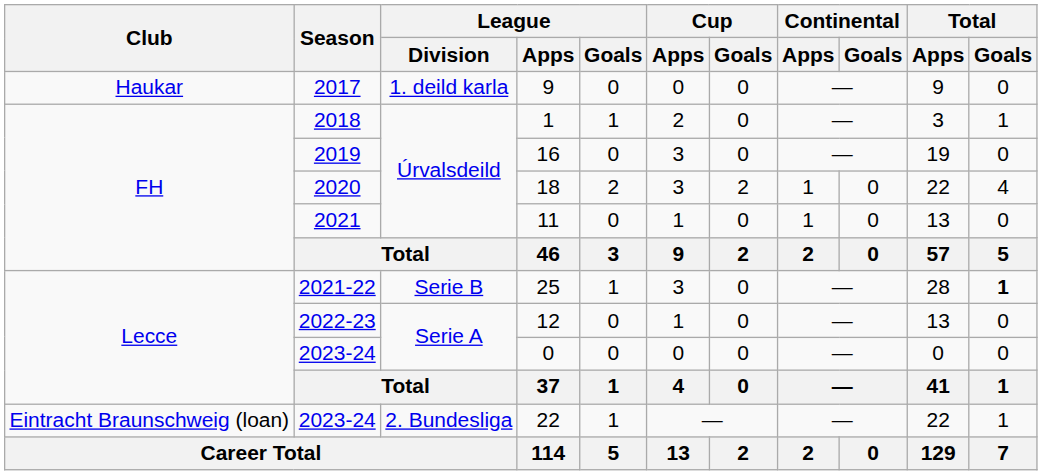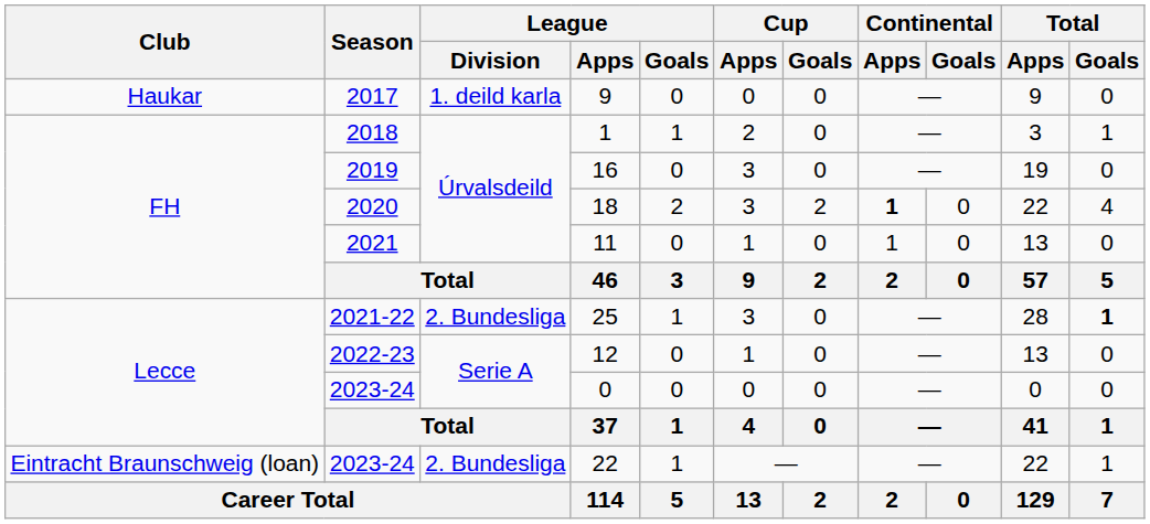 <table class="wikitable" style="font-size:100%; text-align: center;">
 <tr>
 <th rowspan="2">Club</th>
 <th rowspan="2">Season</th>
 <th colspan="3">League</th>
 <th colspan="2">Cup</th>
 <th colspan="2">Continental</th>
 <th colspan="2">Total</th>
 </tr>
 <tr>
 <th>Division</th>
 <th>Apps</th>
 <th>Goals</th>
 <th>Apps</th>
 <th>Goals</th>
 <th>Apps</th>
 <th>Goals</th>
 <th>Apps</th>
 <th>Goals</th>
 </tr>
 <tr>
 <td><a href='#'>Haukar</a></td>
 <td><a href='#'>2017</a></td>
 <td><a href='#'>1. deild karla</a></td>
 <td>9</td>
 <td>0</td>
 <td>0</td>
 <td>0</td>
 <td colspan="2">—</td>
 <td>9</td>
 <td>0</td>
 </tr>
 <tr>
 <td rowspan="5"><a href='#'>FH</a></td>
 <td><a href='#'>2018</a></td>
 <td rowspan="4"><a href='#'>Úrvalsdeild</a></td>
 <td>1</td>
 <td>1</td>
 <td>2</td>
 <td>0</td>
 <td colspan="2">—</td>
 <td>3</td>
 <td>1</td>
 </tr>
 <tr>
 <td><a href='#'>2019</a></td>
 <td>16</td>
 <td>0</td>
 <td>3</td>
 <td>0</td>
 <td colspan="2">—</td>
 <td>19</td>
 <td>0</td>
 </tr>
 <tr>
 <td><a href='#'>2020</a></td>
 <td>18</td>
 <td>2</td>
 <td>3</td>
 <td>2</td>
-<td>1</td>
+<td><strong>1</strong></td>
 <td>0</td>
 <td>22</td>
 <td>4</td>
 </tr>
 <tr>
 <td><a href='#'>2021</a></td>
 <td>11</td>
 <td>0</td>
 <td>1</td>
 <td>0</td>
 <td>1</td>
 <td>0</td>
 <td>13</td>
 <td>0</td>
 </tr>
 <tr>
 <th colspan="2">Total</th>
 <th>46</th>
 <th>3</th>
 <th>9</th>
 <th>2</th>
 <th>2</th>
 <th>0</th>
 <th>57</th>
 <th>5</th>
 </tr>
 <tr>
 <td rowspan="4"><a href='#'>Lecce</a></td>
 <td><a href='#'>2021-22</a></td>
-<td><a href='#'>Serie B</a></td>
+<td><a href='#'>2. Bundesliga</a></td>
 <td>25</td>
 <td>1</td>
 <td>3</td>
 <td>0</td>
 <td colspan="2">—</td>
 <td>28</td>
 <td><strong>1</strong></td>
 </tr>
 <tr>
 <td><a href='#'>2022-23</a></td>
 <td rowspan="2"><a href='#'>Serie A</a></td>
 <td>12</td>
 <td>0</td>
 <td>1</td>
 <td>0</td>
 <td colspan="2">—</td>
 <td>13</td>
 <td>0</td>
 </tr>
 <tr>
 <td><a href='#'>2023-24</a></td>
 <td>0</td>
 <td>0</td>
 <td>0</td>
 <td>0</td>
 <td colspan="2">—</td>
 <td>0</td>
 <td>0</td>
 </tr>
 <tr>
 <th colspan="2">Total</th>
 <th>37</th>
 <th>1</th>
 <th>4</th>
 <th>0</th>
 <th colspan="2">—</th>
 <th>41</th>
 <th>1</th>
 </tr>
 <tr>
 <td><a href='#'>Eintracht Braunschweig</a> (loan)</td>
 <td><a href='#'>2023-24</a></td>
 <td><a href='#'>2. Bundesliga</a></td>
 <td>22</td>
 <td>1</td>
 <td colspan="2">—</td>
 <td colspan="2">—</td>
 <td>22</td>
 <td>1</td>
 </tr>
 <tr>
 <th colspan="3">Career Total</th>
 <th>114</th>
 <th>5</th>
 <th>13</th>
 <th>2</th>
 <th>2</th>
 <th>0</th>
 <th>129</th>
 <th>7</th>
 </tr>
 </table>
